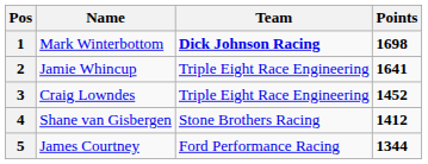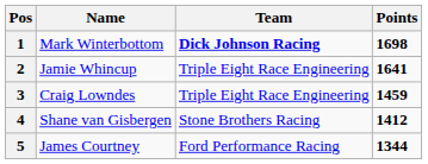 <table class="wikitable" style="font-size: 95%;">
 <tr>
 <th>Pos</th>
 <th>Name</th>
 <th>Team</th>
 <th>Points</th>
 </tr>
 <tr>
 <th>1</th>
 <td><a href='#'>Mark Winterbottom</a></td>
 <td><strong><a href='#'>Dick Johnson Racing</a></strong></td>
 <td><strong>1698</strong></td>
 </tr>
 <tr>
 <th>2</th>
 <td><a href='#'>Jamie Whincup</a></td>
 <td><a href='#'>Triple Eight Race Engineering</a></td>
 <td><strong>1641</strong></td>
 </tr>
 <tr>
 <th>3</th>
 <td><a href='#'>Craig Lowndes</a></td>
 <td><a href='#'>Triple Eight Race Engineering</a></td>
-<td><strong>1452</strong></td>
+<td><strong>1459</strong></td>
 </tr>
 <tr>
 <th>4</th>
 <td><a href='#'>Shane van Gisbergen</a></td>
 <td><a href='#'>Stone Brothers Racing</a></td>
 <td><strong>1412</strong></td>
 </tr>
 <tr>
 <th>5</th>
 <td><a href='#'>James Courtney</a></td>
 <td><a href='#'>Ford Performance Racing</a></td>
 <td><strong>1344</strong></td>
 </tr>
 </table>
